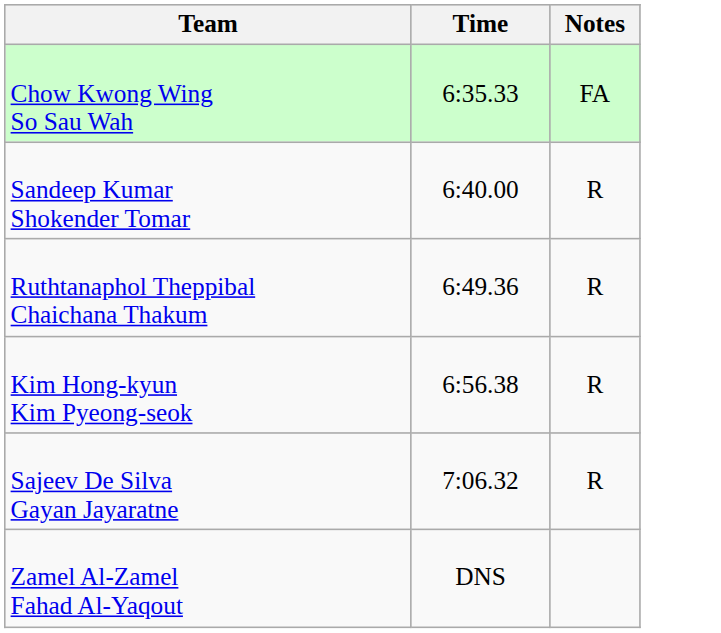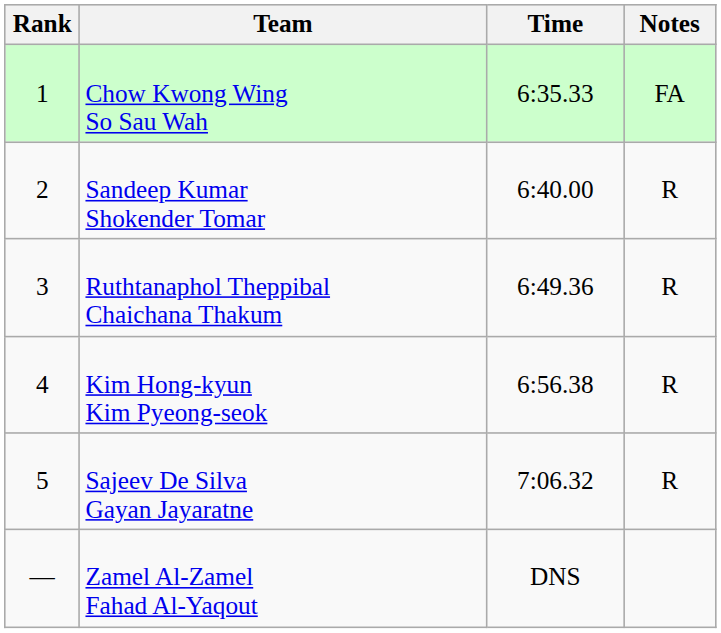 <table class=wikitable style="text-align:center">
 <tr>
+<th width=40>Rank</th>
 <th width=250>Team</th>
 <th width=80>Time</th>
 <th width=50>Notes</th>
 </tr>
 <tr bgcolor="ccffcc">
+<td>1</td>
 <td align=left><br><a href='#'>Chow Kwong Wing</a><br><a href='#'>So Sau Wah</a></td>
 <td>6:35.33</td>
 <td>FA</td>
 </tr>
 <tr>
+<td>2</td>
 <td align=left><br><a href='#'>Sandeep Kumar</a><br><a href='#'>Shokender Tomar</a></td>
 <td>6:40.00</td>
 <td>R</td>
 </tr>
 <tr>
+<td>3</td>
 <td align=left><br><a href='#'>Ruthtanaphol Theppibal</a><br><a href='#'>Chaichana Thakum</a></td>
 <td>6:49.36</td>
 <td>R</td>
 </tr>
 <tr>
+<td>4</td>
 <td align=left><br><a href='#'>Kim Hong-kyun</a><br><a href='#'>Kim Pyeong-seok</a></td>
 <td>6:56.38</td>
 <td>R</td>
 </tr>
 <tr>
+<td>5</td>
 <td align=left><br><a href='#'>Sajeev De Silva</a><br><a href='#'>Gayan Jayaratne</a></td>
 <td>7:06.32</td>
 <td>R</td>
 </tr>
 <tr>
+<td>—</td>
 <td align=left><br><a href='#'>Zamel Al-Zamel</a><br><a href='#'>Fahad Al-Yaqout</a></td>
 <td>DNS</td>
 <td></td>
 </tr>
 </table>
